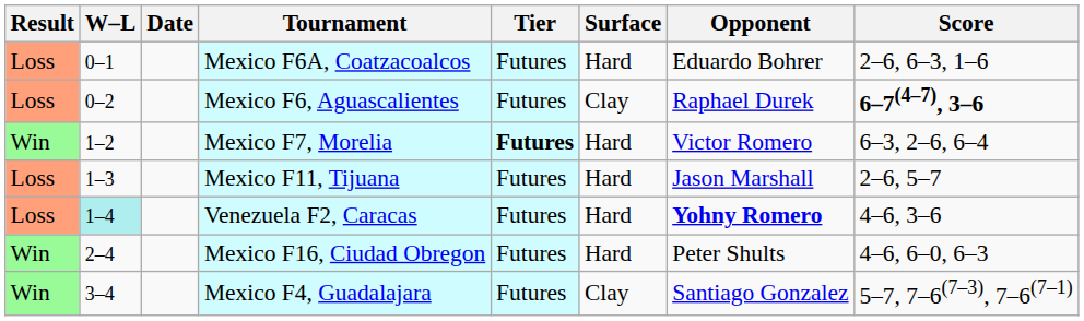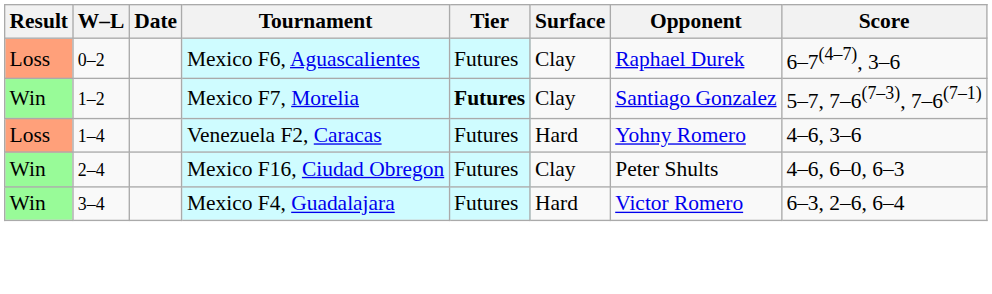 <table class="sortable wikitable">
 <tr>
 <th>Result</th>
 <th class="unsortable">W–L</th>
 <th>Date</th>
 <th>Tournament</th>
 <th>Tier</th>
 <th>Surface</th>
 <th>Opponent</th>
 <th class="unsortable">Score</th>
 </tr>
 <tr>
 <td style="background:#ffa07a;">Loss</td>
-<td><small>0–1</small></td>
-<td></td>
-<td style="background:#cffcff;">Mexico F6A, <a href='#'>Coatzacoalcos</a></td>
-<td style="background:#cffcff;">Futures</td>
-<td>Hard</td>
-<td> Eduardo Bohrer</td>
-<td>2–6, 6–3, 1–6</td>
-</tr>
-<tr>
-<td style="background:#ffa07a;">Loss</td>
 <td><small>0–2</small></td>
 <td></td>
 <td style="background:#cffcff;">Mexico F6, <a href='#'>Aguascalientes</a></td>
 <td style="background:#cffcff;">Futures</td>
 <td>Clay</td>
 <td> <a href='#'>Raphael Durek</a></td>
-<td><strong>6–7<sup>(4–7)</sup>, 3–6</strong></td>
+<td>6–7<sup>(4–7)</sup>, 3–6</td>
 </tr>
 <tr>
 <td style="background:#98fb98;">Win</td>
 <td><small>1–2</small></td>
 <td></td>
 <td style="background:#cffcff;">Mexico F7, <a href='#'>Morelia</a></td>
 <td style="background:#cffcff;"><strong>Futures</strong></td>
-<td>Hard</td>
-<td> <a href='#'>Victor Romero</a></td>
-<td>6–3, 2–6, 6–4</td>
+<td>Clay</td>
+<td> <a href='#'>Santiago Gonzalez</a></td>
+<td>5–7, 7–6<sup>(7–3)</sup>, 7–6<sup>(7–1)</sup></td>
 </tr>
 <tr>
 <td style="background:#ffa07a;">Loss</td>
-<td><small>1–3</small></td>
-<td></td>
-<td style="background:#cffcff;">Mexico F11, <a href='#'>Tijuana</a></td>
-<td style="background:#cffcff;">Futures</td>
-<td>Hard</td>
-<td> <a href='#'>Jason Marshall</a></td>
-<td>2–6, 5–7</td>
-</tr>
-<tr>
-<td style="background:#ffa07a;">Loss</td>
-<td style="background: paleturquoise;"><small>1–4</small></td>
+<td><small>1–4</small></td>
 <td></td>
 <td style="background:#cffcff;">Venezuela F2, <a href='#'>Caracas</a></td>
 <td style="background:#cffcff;">Futures</td>
 <td>Hard</td>
-<td><strong> <a href='#'>Yohny Romero</a></strong></td>
+<td> <a href='#'>Yohny Romero</a></td>
 <td>4–6, 3–6</td>
 </tr>
 <tr>
 <td style="background:#98fb98;">Win</td>
 <td><small>2–4</small></td>
 <td></td>
 <td style="background:#cffcff;">Mexico F16, <a href='#'>Ciudad Obregon</a></td>
 <td style="background:#cffcff;">Futures</td>
-<td>Hard</td>
+<td>Clay</td>
 <td> Peter Shults</td>
 <td>4–6, 6–0, 6–3</td>
 </tr>
 <tr>
 <td style="background:#98fb98;">Win</td>
 <td><small>3–4</small></td>
 <td></td>
 <td style="background:#cffcff;">Mexico F4, <a href='#'>Guadalajara</a></td>
 <td style="background:#cffcff;">Futures</td>
-<td>Clay</td>
-<td> <a href='#'>Santiago Gonzalez</a></td>
-<td>5–7, 7–6<sup>(7–3)</sup>, 7–6<sup>(7–1)</sup></td>
+<td>Hard</td>
+<td> <a href='#'>Victor Romero</a></td>
+<td>6–3, 2–6, 6–4</td>
 </tr>
 </table>
